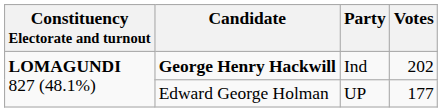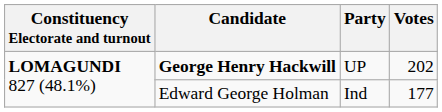 <table class="wikitable">
 <tr>
 <th align="left">Constituency<br><small>Electorate and turnout</small></th>
 <th align="center" valign="top">Candidate</th>
 <th align="center" valign="top">Party</th>
 <th align="center" valign="top">Votes</th>
 </tr>
 <tr>
 <td valign="top" rowspan="2"><strong>LOMAGUNDI</strong><br>827 (48.1%)</td>
 <td align="left"><strong>George Henry Hackwill</strong></td>
-<td align="left">Ind</td>
+<td align="left">UP</td>
 <td align="right">202</td>
 </tr>
 <tr>
 <td align="left">Edward George Holman</td>
-<td align="left">UP</td>
+<td align="left">Ind</td>
 <td align="right">177</td>
 </tr>
 </table>
